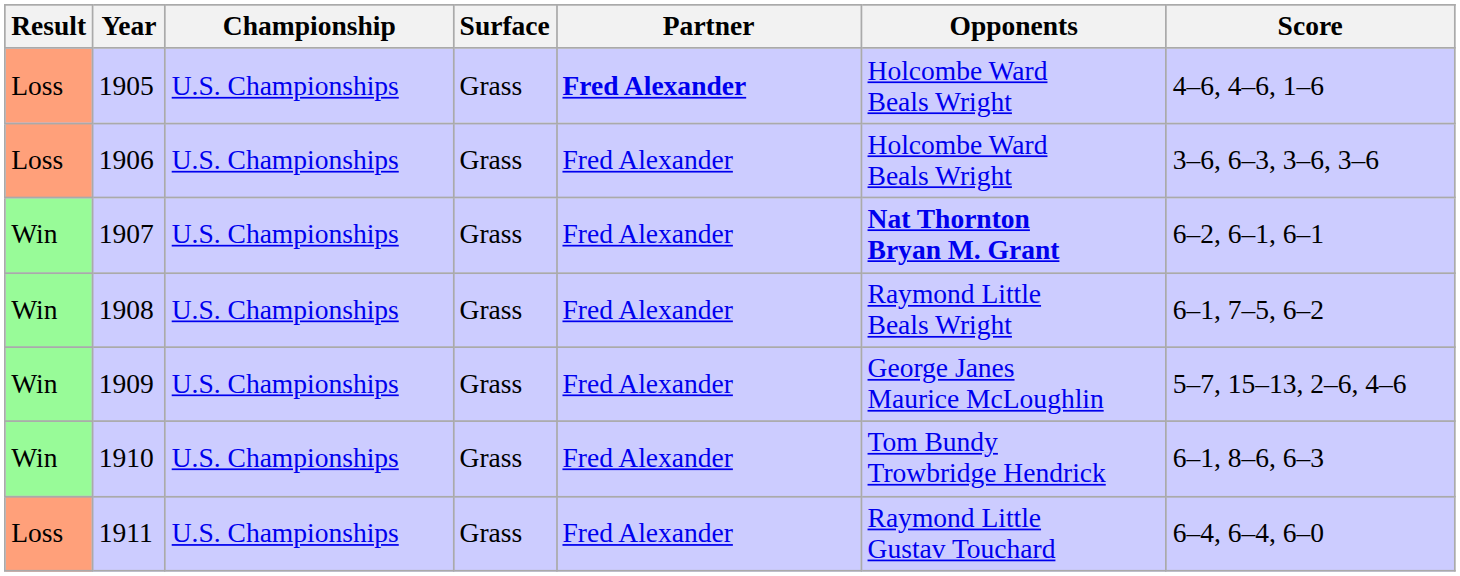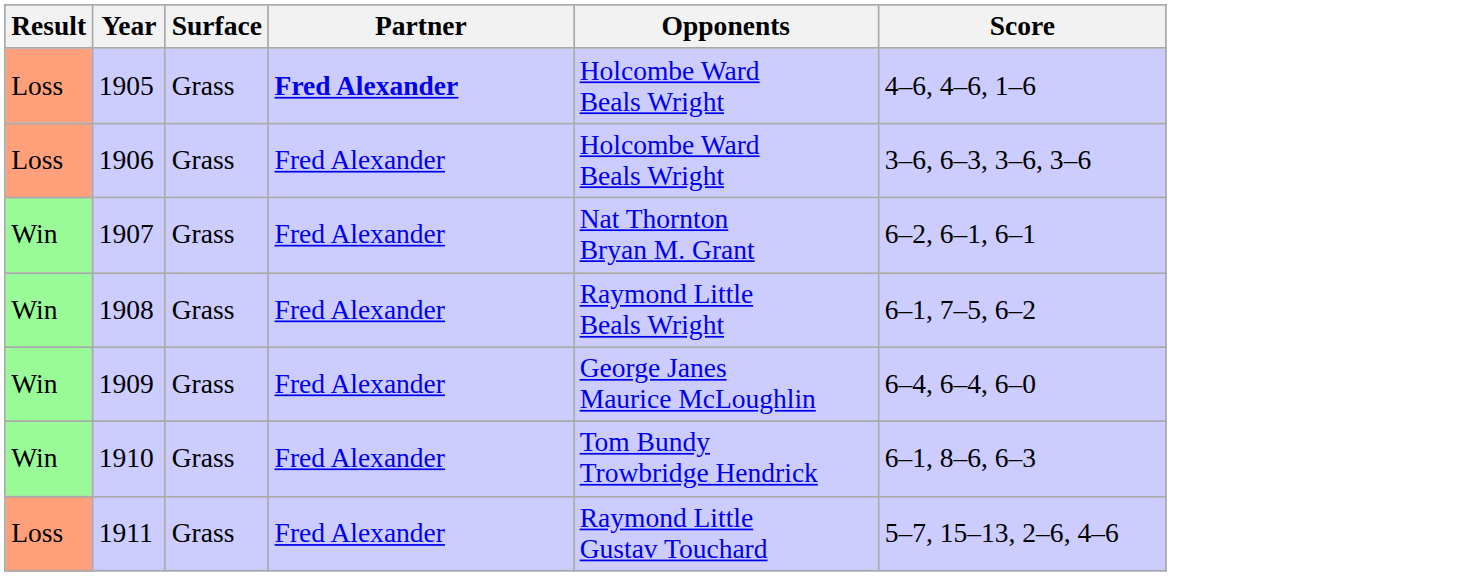 <table class="sortable wikitable">
 <tr>
 <th style="width:40px">Result</th>
 <th style="width:35px">Year</th>
-<th style="width:160px">Championship</th>
 <th style="width:50px">Surface</th>
 <th style="width:170px">Partner</th>
 <th style="width:170px">Opponents</th>
 <th style="width:160px" class="unsortable">Score</th>
 </tr>
 <tr style="background:#ccf;">
 <td style="background:#ffa07a;">Loss</td>
 <td>1905</td>
-<td><a href='#'>U.S. Championships</a></td>
 <td>Grass</td>
 <td><strong> <a href='#'>Fred Alexander</a></strong></td>
 <td> <a href='#'>Holcombe Ward</a> <br>  <a href='#'>Beals Wright</a></td>
 <td>4–6, 4–6, 1–6</td>
 </tr>
 <tr style="background:#ccf;">
 <td style="background:#ffa07a;">Loss</td>
 <td>1906</td>
-<td><a href='#'>U.S. Championships</a></td>
 <td>Grass</td>
 <td> <a href='#'>Fred Alexander</a></td>
 <td> <a href='#'>Holcombe Ward</a> <br>  <a href='#'>Beals Wright</a></td>
 <td>3–6, 6–3, 3–6, 3–6</td>
 </tr>
 <tr style="background:#ccf;">
 <td style="background:#98fb98;">Win</td>
 <td>1907</td>
-<td><a href='#'>U.S. Championships</a></td>
 <td>Grass</td>
 <td> <a href='#'>Fred Alexander</a></td>
-<td><strong> <a href='#'>Nat Thornton</a> <br>  <a href='#'>Bryan M. Grant</a></strong></td>
+<td> <a href='#'>Nat Thornton</a> <br>  <a href='#'>Bryan M. Grant</a></td>
 <td>6–2, 6–1, 6–1</td>
 </tr>
 <tr style="background:#ccf;">
 <td style="background:#98fb98;">Win</td>
 <td>1908</td>
-<td><a href='#'>U.S. Championships</a></td>
 <td>Grass</td>
 <td> <a href='#'>Fred Alexander</a></td>
 <td> <a href='#'>Raymond Little</a> <br>  <a href='#'>Beals Wright</a></td>
 <td>6–1, 7–5, 6–2</td>
 </tr>
 <tr style="background:#ccf;">
 <td style="background:#98fb98;">Win</td>
 <td>1909</td>
-<td><a href='#'>U.S. Championships</a></td>
 <td>Grass</td>
 <td> <a href='#'>Fred Alexander</a></td>
 <td> <a href='#'>George Janes</a> <br>  <a href='#'>Maurice McLoughlin</a></td>
-<td>5–7, 15–13, 2–6, 4–6</td>
+<td>6–4, 6–4, 6–0</td>
 </tr>
 <tr style="background:#ccf;">
 <td style="background:#98fb98;">Win</td>
 <td>1910</td>
-<td><a href='#'>U.S. Championships</a></td>
 <td>Grass</td>
 <td> <a href='#'>Fred Alexander</a></td>
 <td> <a href='#'>Tom Bundy</a> <br>  <a href='#'>Trowbridge Hendrick</a></td>
 <td>6–1, 8–6, 6–3</td>
 </tr>
 <tr style="background:#ccf;">
 <td style="background:#ffa07a;">Loss</td>
 <td>1911</td>
-<td><a href='#'>U.S. Championships</a></td>
 <td>Grass</td>
 <td> <a href='#'>Fred Alexander</a></td>
 <td> <a href='#'>Raymond Little</a> <br>  <a href='#'>Gustav Touchard</a></td>
-<td>6–4, 6–4, 6–0</td>
+<td>5–7, 15–13, 2–6, 4–6</td>
 </tr>
 </table>
